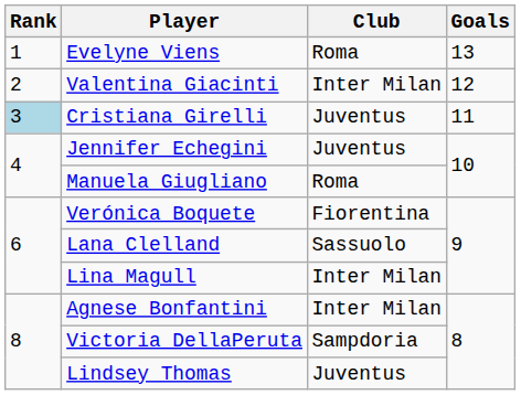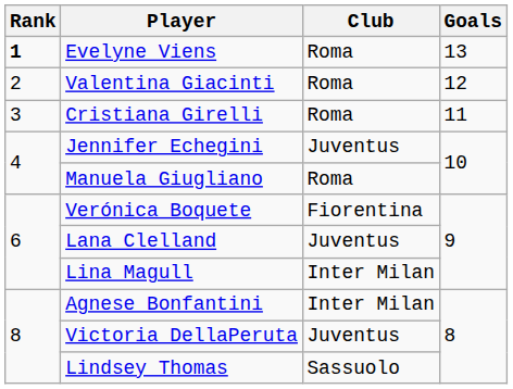 <table class="wikitable">
 <tr>
 <th>Rank</th>
 <th>Player</th>
 <th>Club</th>
 <th>Goals</th>
 </tr>
 <tr>
-<td>1</td>
+<td><strong>1</strong></td>
 <td> <a href='#'>Evelyne Viens</a></td>
 <td>Roma</td>
 <td>13</td>
 </tr>
 <tr>
 <td>2</td>
 <td> <a href='#'>Valentina Giacinti</a></td>
-<td>Inter Milan</td>
+<td>Roma</td>
 <td>12</td>
 </tr>
 <tr>
-<td style="background: lightblue;">3</td>
+<td>3</td>
 <td> <a href='#'>Cristiana Girelli</a></td>
-<td>Juventus</td>
+<td>Roma</td>
 <td>11</td>
 </tr>
 <tr>
 <td rowspan="2">4</td>
 <td> <a href='#'>Jennifer Echegini</a></td>
 <td>Juventus</td>
 <td rowspan="2">10</td>
 </tr>
 <tr>
 <td> <a href='#'>Manuela Giugliano</a></td>
 <td>Roma</td>
 </tr>
 <tr>
 <td rowspan="3">6</td>
 <td> <a href='#'>Verónica Boquete</a></td>
 <td>Fiorentina</td>
 <td rowspan="3">9</td>
 </tr>
 <tr>
 <td> <a href='#'>Lana Clelland</a></td>
-<td>Sassuolo</td>
+<td>Juventus</td>
 </tr>
 <tr>
 <td> <a href='#'>Lina Magull</a></td>
 <td>Inter Milan</td>
 </tr>
 <tr>
 <td rowspan="3">8</td>
 <td> <a href='#'>Agnese Bonfantini</a></td>
 <td>Inter Milan</td>
 <td rowspan="3">8</td>
 </tr>
 <tr>
 <td> <a href='#'>Victoria DellaPeruta</a></td>
-<td>Sampdoria</td>
+<td>Juventus</td>
 </tr>
 <tr>
 <td> <a href='#'>Lindsey Thomas</a></td>
-<td>Juventus</td>
+<td>Sassuolo</td>
 </tr>
 </table>
